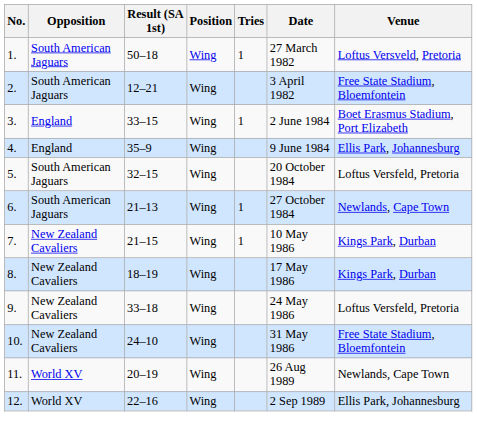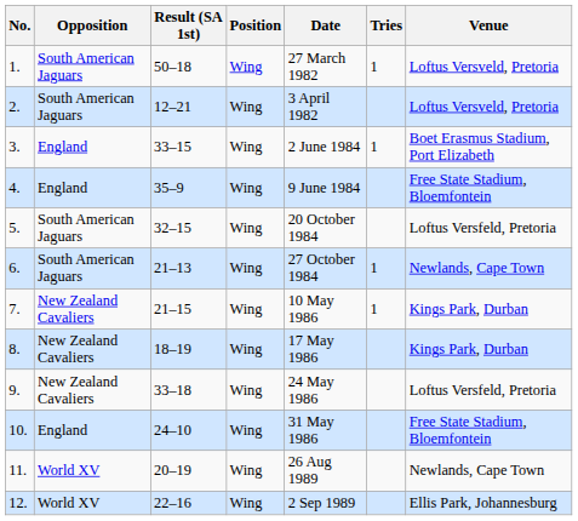 <table class="wikitable sortable">
 <tr>
 <th>No.</th>
 <th>Opposition</th>
 <th>Result (SA 1st)</th>
 <th>Position</th>
+<th>Date</th>
 <th>Tries</th>
-<th>Date</th>
 <th>Venue</th>
 </tr>
 <tr>
 <td>1.</td>
 <td><a href='#'>South American Jaguars</a></td>
 <td>50–18</td>
 <td><a href='#'>Wing</a></td>
+<td>27 March 1982</td>
 <td>1</td>
-<td>27 March 1982</td>
 <td><a href='#'>Loftus Versveld</a>, <a href='#'>Pretoria</a></td>
 </tr>
 <tr style="background: #D0E6FF;">
 <td>2.</td>
 <td>South American Jaguars</td>
 <td>12–21</td>
 <td>Wing</td>
+<td>3 April 1982</td>
 <td></td>
-<td>3 April 1982</td>
-<td><a href='#'>Free State Stadium</a>, <a href='#'>Bloemfontein</a></td>
+<td><a href='#'>Loftus Versveld</a>, <a href='#'>Pretoria</a></td>
 </tr>
 <tr>
 <td>3.</td>
 <td><a href='#'>England</a></td>
 <td>33–15</td>
 <td>Wing</td>
+<td>2 June 1984</td>
 <td>1</td>
-<td>2 June 1984</td>
 <td><a href='#'>Boet Erasmus Stadium</a>, <a href='#'>Port Elizabeth</a></td>
 </tr>
 <tr style="background: #D0E6FF;">
 <td>4.</td>
 <td>England</td>
 <td>35–9</td>
 <td>Wing</td>
+<td>9 June 1984</td>
 <td></td>
-<td>9 June 1984</td>
-<td><a href='#'>Ellis Park</a>, <a href='#'>Johannesburg</a></td>
+<td><a href='#'>Free State Stadium</a>, <a href='#'>Bloemfontein</a></td>
 </tr>
 <tr>
 <td>5.</td>
 <td>South American Jaguars</td>
 <td>32–15</td>
 <td>Wing</td>
+<td>20 October 1984</td>
 <td></td>
-<td>20 October 1984</td>
 <td>Loftus Versfeld, Pretoria</td>
 </tr>
 <tr style="background: #D0E6FF;">
 <td>6.</td>
 <td>South American Jaguars</td>
 <td>21–13</td>
 <td>Wing</td>
+<td>27 October 1984</td>
 <td>1</td>
-<td>27 October 1984</td>
 <td><a href='#'>Newlands</a>, <a href='#'>Cape Town</a></td>
 </tr>
 <tr>
 <td>7.</td>
 <td><a href='#'>New Zealand Cavaliers</a></td>
 <td>21–15</td>
 <td>Wing</td>
+<td>10 May 1986</td>
 <td>1</td>
-<td>10 May 1986</td>
 <td><a href='#'>Kings Park</a>, <a href='#'>Durban</a></td>
 </tr>
 <tr style="background: #D0E6FF;">
 <td>8.</td>
 <td>New Zealand Cavaliers</td>
 <td>18–19</td>
 <td>Wing</td>
+<td>17 May 1986</td>
 <td></td>
-<td>17 May 1986</td>
 <td><a href='#'>Kings Park</a>, <a href='#'>Durban</a></td>
 </tr>
 <tr>
 <td>9.</td>
 <td>New Zealand Cavaliers</td>
 <td>33–18</td>
 <td>Wing</td>
+<td>24 May 1986</td>
 <td></td>
-<td>24 May 1986</td>
 <td>Loftus Versfeld, Pretoria</td>
 </tr>
 <tr style="background: #D0E6FF;">
 <td>10.</td>
-<td>New Zealand Cavaliers</td>
+<td>England</td>
 <td>24–10</td>
 <td>Wing</td>
+<td>31 May 1986</td>
 <td></td>
-<td>31 May 1986</td>
 <td><a href='#'>Free State Stadium</a>, <a href='#'>Bloemfontein</a></td>
 </tr>
 <tr>
 <td>11.</td>
 <td><a href='#'>World XV</a></td>
 <td>20–19</td>
 <td>Wing</td>
+<td>26 Aug 1989</td>
 <td></td>
-<td>26 Aug 1989</td>
 <td>Newlands, Cape Town</td>
 </tr>
 <tr style="background: #D0E6FF;">
 <td>12.</td>
 <td>World XV</td>
 <td>22–16</td>
 <td>Wing</td>
+<td>2 Sep 1989</td>
 <td></td>
-<td>2 Sep 1989</td>
 <td>Ellis Park, Johannesburg</td>
 </tr>
 </table>
